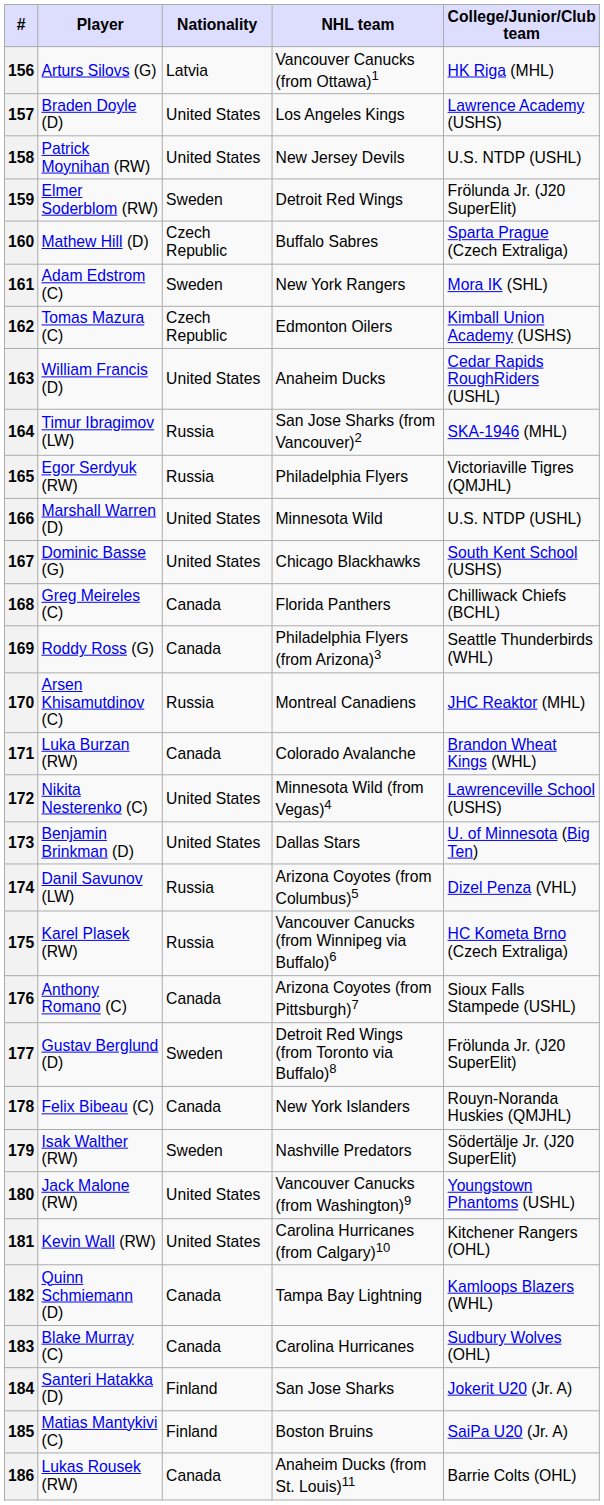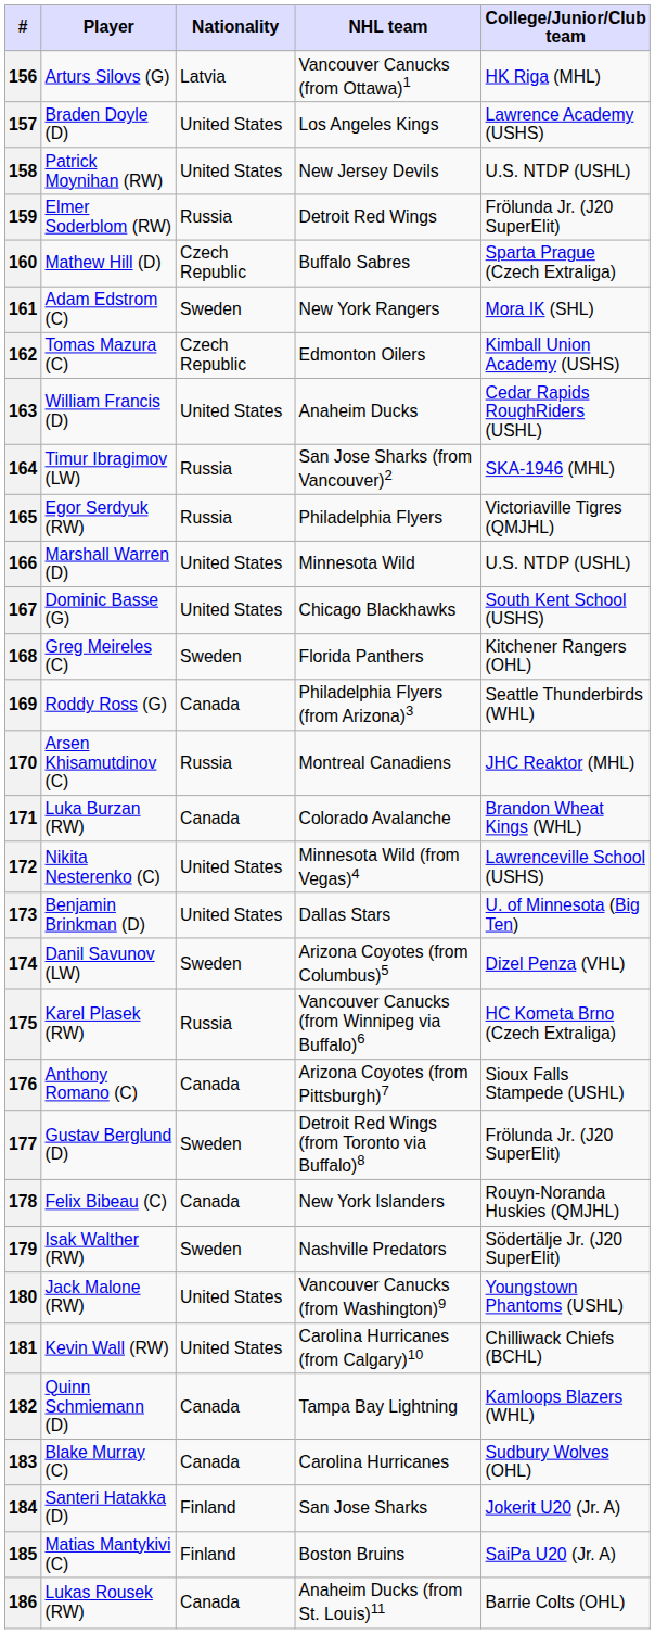 <table class="wikitable">
 <tr>
 <th style="background:#ddf; width:2.75%;">#</th>
 <th style="background:#ddf; width:22.0%;">Player</th>
 <th style="background:#ddf; width:20.0%;">Nationality</th>
 <th style="background:#ddf; width:34.0%;">NHL team</th>
 <th style="background:#ddf; width:100.0%;">College/Junior/Club team</th>
 </tr>
 <tr>
 <th>156</th>
 <td><a href='#'>Arturs Silovs</a> (G)</td>
 <td> Latvia</td>
 <td>Vancouver Canucks (from Ottawa)<sup>1</sup></td>
 <td><a href='#'>HK Riga</a> (MHL)</td>
 </tr>
 <tr>
 <th>157</th>
 <td><a href='#'>Braden Doyle</a> (D)</td>
 <td> United States</td>
 <td>Los Angeles Kings</td>
 <td><a href='#'>Lawrence Academy</a> (USHS)</td>
 </tr>
 <tr>
 <th>158</th>
 <td><a href='#'>Patrick Moynihan</a> (RW)</td>
 <td> United States</td>
 <td>New Jersey Devils</td>
 <td>U.S. NTDP (USHL)</td>
 </tr>
 <tr>
 <th>159</th>
 <td><a href='#'>Elmer Soderblom</a> (RW)</td>
-<td> Sweden</td>
+<td> Russia</td>
 <td>Detroit Red Wings</td>
 <td>Frölunda Jr. (J20 SuperElit)</td>
 </tr>
 <tr>
 <th>160</th>
 <td><a href='#'>Mathew Hill</a> (D)</td>
 <td> Czech Republic</td>
 <td>Buffalo Sabres</td>
 <td><a href='#'>Sparta Prague</a> (Czech Extraliga)</td>
 </tr>
 <tr>
 <th>161</th>
 <td><a href='#'>Adam Edstrom</a> (C)</td>
 <td> Sweden</td>
 <td>New York Rangers</td>
 <td><a href='#'>Mora IK</a> (SHL)</td>
 </tr>
 <tr>
 <th>162</th>
 <td><a href='#'>Tomas Mazura</a> (C)</td>
 <td> Czech Republic</td>
 <td>Edmonton Oilers</td>
 <td><a href='#'>Kimball Union Academy</a> (USHS)</td>
 </tr>
 <tr>
 <th>163</th>
 <td><a href='#'>William Francis</a> (D)</td>
 <td> United States</td>
 <td>Anaheim Ducks</td>
 <td><a href='#'>Cedar Rapids RoughRiders</a> (USHL)</td>
 </tr>
 <tr>
 <th>164</th>
 <td><a href='#'>Timur Ibragimov</a> (LW)</td>
 <td> Russia</td>
 <td>San Jose Sharks (from Vancouver)<sup>2</sup></td>
 <td><a href='#'>SKA-1946</a> (MHL)</td>
 </tr>
 <tr>
 <th>165</th>
 <td><a href='#'>Egor Serdyuk</a> (RW)</td>
 <td> Russia</td>
 <td>Philadelphia Flyers</td>
 <td>Victoriaville Tigres (QMJHL)</td>
 </tr>
 <tr>
 <th>166</th>
 <td><a href='#'>Marshall Warren</a> (D)</td>
 <td> United States</td>
 <td>Minnesota Wild</td>
 <td>U.S. NTDP (USHL)</td>
 </tr>
 <tr>
 <th>167</th>
 <td><a href='#'>Dominic Basse</a> (G)</td>
 <td> United States</td>
 <td>Chicago Blackhawks</td>
 <td><a href='#'>South Kent School</a> (USHS)</td>
 </tr>
 <tr>
 <th>168</th>
 <td><a href='#'>Greg Meireles</a> (C)</td>
-<td> Canada</td>
+<td> Sweden</td>
 <td>Florida Panthers</td>
-<td>Chilliwack Chiefs (BCHL)</td>
+<td>Kitchener Rangers (OHL)</td>
 </tr>
 <tr>
 <th>169</th>
 <td><a href='#'>Roddy Ross</a> (G)</td>
 <td> Canada</td>
 <td>Philadelphia Flyers (from Arizona)<sup>3</sup></td>
 <td>Seattle Thunderbirds (WHL)</td>
 </tr>
 <tr>
 <th>170</th>
 <td><a href='#'>Arsen Khisamutdinov</a> (C)</td>
 <td> Russia</td>
 <td>Montreal Canadiens</td>
 <td><a href='#'>JHC Reaktor</a> (MHL)</td>
 </tr>
 <tr>
 <th>171</th>
 <td><a href='#'>Luka Burzan</a> (RW)</td>
 <td> Canada</td>
 <td>Colorado Avalanche</td>
 <td><a href='#'>Brandon Wheat Kings</a> (WHL)</td>
 </tr>
 <tr>
 <th>172</th>
 <td><a href='#'>Nikita Nesterenko</a> (C)</td>
 <td> United States</td>
 <td>Minnesota Wild (from Vegas)<sup>4</sup></td>
 <td><a href='#'>Lawrenceville School</a> (USHS)</td>
 </tr>
 <tr>
 <th>173</th>
 <td><a href='#'>Benjamin Brinkman</a> (D)</td>
 <td> United States</td>
 <td>Dallas Stars</td>
 <td><a href='#'>U. of Minnesota</a> (<a href='#'>Big Ten</a>)</td>
 </tr>
 <tr>
 <th>174</th>
 <td><a href='#'>Danil Savunov</a> (LW)</td>
-<td> Russia</td>
+<td> Sweden</td>
 <td>Arizona Coyotes (from Columbus)<sup>5</sup></td>
 <td><a href='#'>Dizel Penza</a> (VHL)</td>
 </tr>
 <tr>
 <th>175</th>
 <td><a href='#'>Karel Plasek</a> (RW)</td>
 <td> Russia</td>
 <td>Vancouver Canucks (from Winnipeg via Buffalo)<sup>6</sup></td>
 <td><a href='#'>HC Kometa Brno</a> (Czech Extraliga)</td>
 </tr>
 <tr>
 <th>176</th>
 <td><a href='#'>Anthony Romano</a> (C)</td>
 <td> Canada</td>
 <td>Arizona Coyotes (from Pittsburgh)<sup>7</sup></td>
 <td>Sioux Falls Stampede (USHL)</td>
 </tr>
 <tr>
 <th>177</th>
 <td><a href='#'>Gustav Berglund</a> (D)</td>
 <td> Sweden</td>
 <td>Detroit Red Wings (from Toronto via Buffalo)<sup>8</sup></td>
 <td>Frölunda Jr. (J20 SuperElit)</td>
 </tr>
 <tr>
 <th>178</th>
 <td><a href='#'>Felix Bibeau</a> (C)</td>
 <td> Canada</td>
 <td>New York Islanders</td>
 <td>Rouyn-Noranda Huskies (QMJHL)</td>
 </tr>
 <tr>
 <th>179</th>
 <td><a href='#'>Isak Walther</a> (RW)</td>
 <td> Sweden</td>
 <td>Nashville Predators</td>
 <td>Södertälje Jr. (J20 SuperElit)</td>
 </tr>
 <tr>
 <th>180</th>
 <td><a href='#'>Jack Malone</a> (RW)</td>
 <td> United States</td>
 <td>Vancouver Canucks (from Washington)<sup>9</sup></td>
 <td><a href='#'>Youngstown Phantoms</a> (USHL)</td>
 </tr>
 <tr>
 <th>181</th>
 <td><a href='#'>Kevin Wall</a> (RW)</td>
 <td> United States</td>
 <td>Carolina Hurricanes (from Calgary)<sup>10</sup></td>
-<td>Kitchener Rangers (OHL)</td>
+<td>Chilliwack Chiefs (BCHL)</td>
 </tr>
 <tr>
 <th>182</th>
 <td><a href='#'>Quinn Schmiemann</a> (D)</td>
 <td> Canada</td>
 <td>Tampa Bay Lightning</td>
 <td><a href='#'>Kamloops Blazers</a> (WHL)</td>
 </tr>
 <tr>
 <th>183</th>
 <td><a href='#'>Blake Murray</a> (C)</td>
 <td> Canada</td>
 <td>Carolina Hurricanes</td>
 <td><a href='#'>Sudbury Wolves</a> (OHL)</td>
 </tr>
 <tr>
 <th>184</th>
 <td><a href='#'>Santeri Hatakka</a> (D)</td>
 <td> Finland</td>
 <td>San Jose Sharks</td>
 <td><a href='#'>Jokerit U20</a> (Jr. A)</td>
 </tr>
 <tr>
 <th>185</th>
 <td><a href='#'>Matias Mantykivi</a> (C)</td>
 <td> Finland</td>
 <td>Boston Bruins</td>
 <td><a href='#'>SaiPa U20</a> (Jr. A)</td>
 </tr>
 <tr>
 <th>186</th>
 <td><a href='#'>Lukas Rousek</a> (RW)</td>
 <td> Canada</td>
 <td>Anaheim Ducks (from St. Louis)<sup>11</sup></td>
 <td>Barrie Colts (OHL)</td>
 </tr>
 </table>
